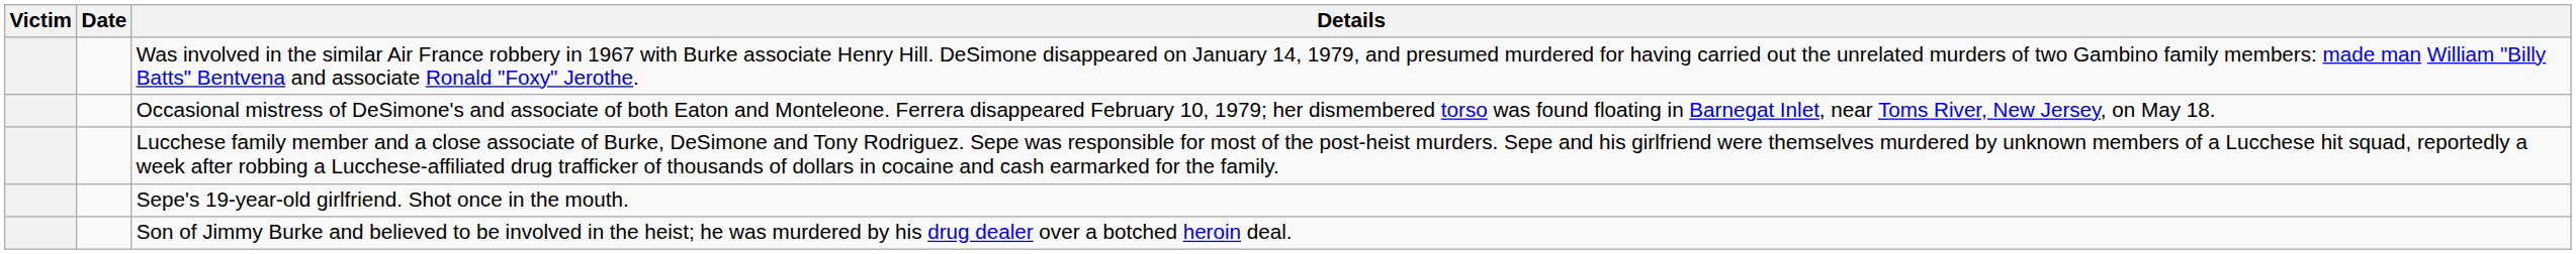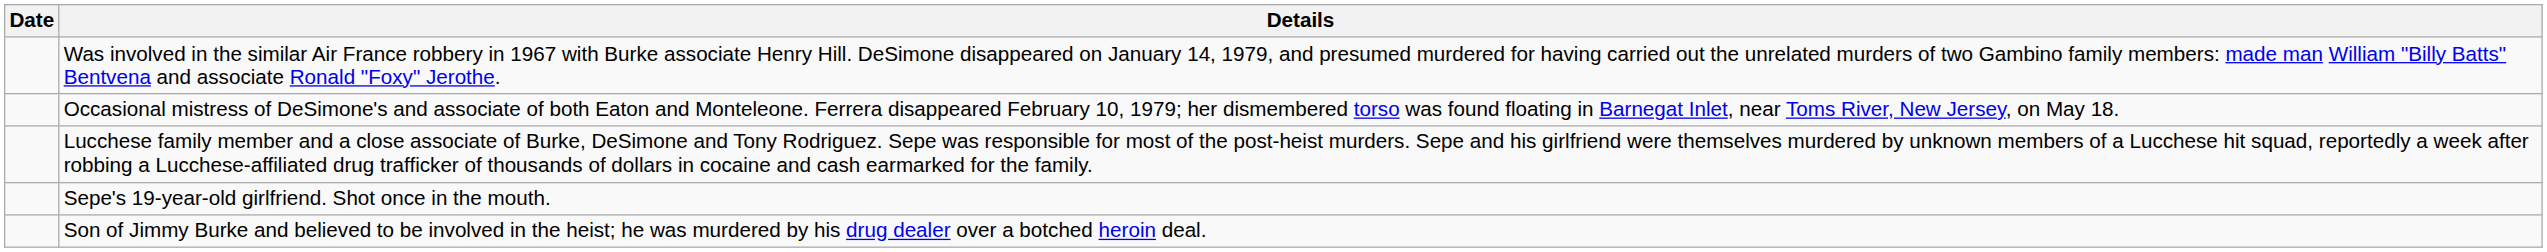 <table class="wikitable sortable plainrowheaders">
 <tr>
-<th scope="col">Victim</th>
 <th scope="col">Date</th>
 <th scope="col">Details</th>
 </tr>
 <tr>
-<th scope="row"></th>
 <td></td>
 <td>Was involved in the similar Air France robbery in 1967 with Burke associate Henry Hill. DeSimone disappeared on January 14, 1979, and presumed murdered for having carried out the unrelated murders of two Gambino family members: <a href='#'>made man</a> <a href='#'>William "Billy Batts" Bentvena</a> and associate <a href='#'>Ronald "Foxy" Jerothe</a>.</td>
 </tr>
 <tr>
-<th scope="row"></th>
 <td></td>
 <td>Occasional mistress of DeSimone's and associate of both Eaton and Monteleone. Ferrera disappeared February 10, 1979; her dismembered <a href='#'>torso</a> was found floating in <a href='#'>Barnegat Inlet</a>, near <a href='#'>Toms River, New Jersey</a>, on May 18.</td>
 </tr>
 <tr>
-<th scope="row"></th>
 <td></td>
 <td>Lucchese family member and a close associate of Burke, DeSimone and Tony Rodriguez. Sepe was responsible for most of the post-heist murders. Sepe and his girlfriend were themselves murdered by unknown members of a Lucchese hit squad, reportedly a week after robbing a Lucchese-affiliated drug trafficker of thousands of dollars in cocaine and cash earmarked for the family.</td>
 </tr>
 <tr>
-<th scope="row"></th>
 <td></td>
 <td>Sepe's 19-year-old girlfriend. Shot once in the mouth.</td>
 </tr>
 <tr>
-<th scope="row"></th>
 <td></td>
 <td>Son of Jimmy Burke and believed to be involved in the heist; he was murdered by his <a href='#'>drug dealer</a> over a botched <a href='#'>heroin</a> deal.</td>
 </tr>
 </table>
